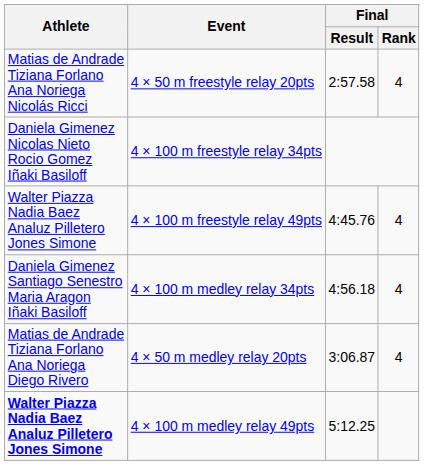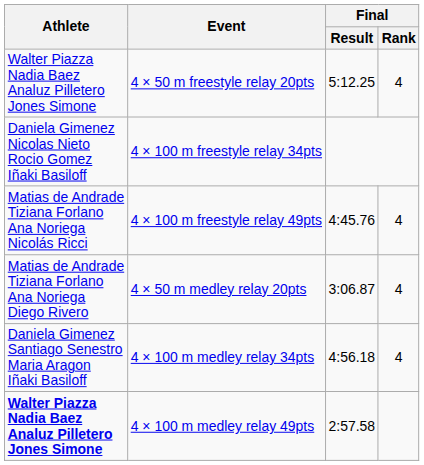 <table class=wikitable style="font-size:90%">
 <tr>
 <th rowspan="2">Athlete</th>
 <th rowspan="2">Event</th>
 <th colspan="2">Final</th>
 </tr>
 <tr>
 <th>Result</th>
 <th>Rank</th>
 </tr>
 <tr align=center>
-<td align=left><a href='#'>Matias de Andrade</a><br><a href='#'>Tiziana Forlano</a><br><a href='#'>Ana Noriega</a><br><a href='#'>Nicolás Ricci</a></td>
+<td align=left><a href='#'>Walter Piazza</a><br><a href='#'>Nadia Baez</a><br><a href='#'>Analuz Pilletero</a><br><a href='#'>Jones Simone</a></td>
 <td align=left><a href='#'>4 × 50 m freestyle relay 20pts</a></td>
-<td>2:57.58</td>
+<td>5:12.25</td>
 <td>4</td>
 </tr>
 <tr align=center>
 <td align=left><a href='#'>Daniela Gimenez</a><br><a href='#'>Nicolas Nieto</a><br><a href='#'>Rocio Gomez</a><br><a href='#'>Iñaki Basiloff</a></td>
 <td align=left><a href='#'>4 × 100 m freestyle relay 34pts</a></td>
 <td colspan=2></td>
 </tr>
 <tr align=center>
-<td align=left><a href='#'>Walter Piazza</a><br><a href='#'>Nadia Baez</a><br><a href='#'>Analuz Pilletero</a><br><a href='#'>Jones Simone</a></td>
+<td align=left><a href='#'>Matias de Andrade</a><br><a href='#'>Tiziana Forlano</a><br><a href='#'>Ana Noriega</a><br><a href='#'>Nicolás Ricci</a></td>
 <td align=left><a href='#'>4 × 100 m freestyle relay 49pts</a></td>
 <td>4:45.76</td>
+<td>4</td>
+</tr>
+<tr align=center>
+<td align=left><a href='#'>Matias de Andrade</a><br><a href='#'>Tiziana Forlano</a><br><a href='#'>Ana Noriega</a><br><a href='#'>Diego Rivero</a></td>
+<td align=left><a href='#'>4 × 50 m medley relay 20pts</a></td>
+<td>3:06.87</td>
 <td>4</td>
 </tr>
 <tr align=center>
 <td align=left><a href='#'>Daniela Gimenez</a><br><a href='#'>Santiago Senestro</a><br><a href='#'>Maria Aragon</a><br><a href='#'>Iñaki Basiloff</a></td>
 <td align=left><a href='#'>4 × 100 m medley relay 34pts</a></td>
 <td>4:56.18</td>
 <td>4</td>
 </tr>
 <tr align=center>
-<td align=left><a href='#'>Matias de Andrade</a><br><a href='#'>Tiziana Forlano</a><br><a href='#'>Ana Noriega</a><br><a href='#'>Diego Rivero</a></td>
-<td align=left><a href='#'>4 × 50 m medley relay 20pts</a></td>
-<td>3:06.87</td>
-<td>4</td>
-</tr>
-<tr align=center>
 <td align=left><strong><a href='#'>Walter Piazza</a><br><a href='#'>Nadia Baez</a><br><a href='#'>Analuz Pilletero</a><br><a href='#'>Jones Simone</a></strong></td>
 <td align=left><a href='#'>4 × 100 m medley relay 49pts</a></td>
-<td>5:12.25</td>
+<td>2:57.58</td>
 <td></td>
 </tr>
 </table>
